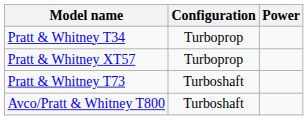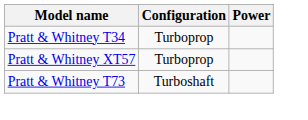 <table class="wikitable sortable">
 <tr>
 <th>Model name</th>
 <th>Configuration</th>
 <th>Power</th>
 </tr>
 <tr>
 <td align=left><a href='#'>Pratt & Whitney T34</a></td>
 <td align=center>Turboprop</td>
 <td align=center></td>
 </tr>
 <tr>
 <td align=left><a href='#'>Pratt & Whitney XT57</a></td>
 <td align=center>Turboprop</td>
 <td align=center></td>
 </tr>
 <tr>
 <td align=left><a href='#'>Pratt & Whitney T73</a></td>
 <td align=center>Turboshaft</td>
 <td align=center></td>
 </tr>
-<tr>
-<td align=left><a href='#'>Avco/Pratt & Whitney T800</a></td>
-<td align=center>Turboshaft</td>
-<td align=center></td>
-</tr>
 </table>
